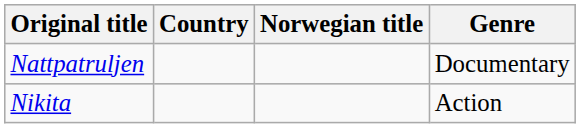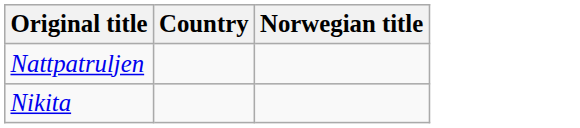 <table class="wikitable">
 <tr>
 <th>Original title</th>
 <th>Country</th>
 <th>Norwegian title</th>
-<th>Genre</th>
 </tr>
 <tr>
 <td><em><a href='#'>Nattpatruljen</a></em></td>
 <td></td>
 <td></td>
-<td>Documentary</td>
 </tr>
 <tr>
 <td><em><a href='#'>Nikita</a></em></td>
 <td></td>
 <td></td>
-<td>Action</td>
 </tr>
 </table>
